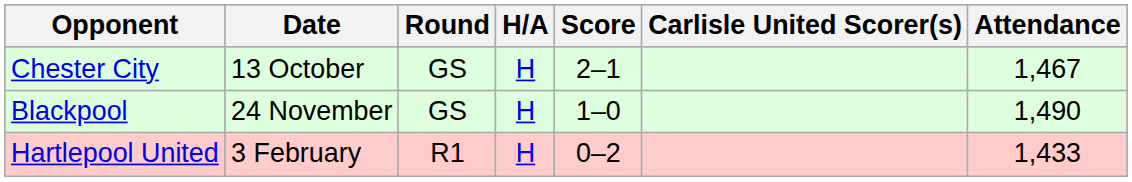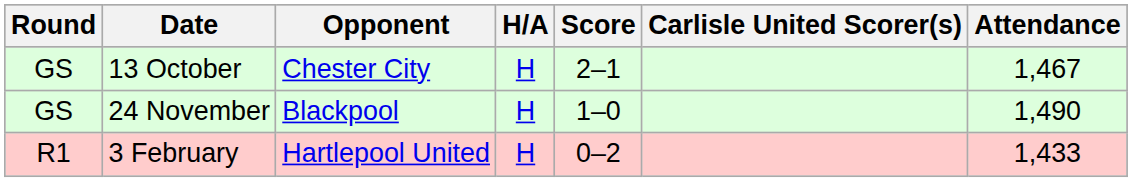 <table class="wikitable" style="text-align:center">
 <tr>
+<th>Round</th>
+<th>Date</th>
 <th>Opponent</th>
-<th>Date</th>
-<th>Round</th>
 <th>H/A</th>
 <th>Score</th>
 <th>Carlisle United Scorer(s)</th>
 <th>Attendance</th>
 </tr>
 <tr bgcolor=#ddffdd>
+<td>GS</td>
+<td align=left>13 October</td>
 <td align=left><a href='#'>Chester City</a></td>
-<td align=left>13 October</td>
-<td>GS</td>
 <td><a href='#'>H</a></td>
 <td>2–1</td>
 <td align=left></td>
 <td>1,467</td>
 </tr>
 <tr bgcolor=#ddffdd>
+<td>GS</td>
+<td align=left>24 November</td>
 <td align=left><a href='#'>Blackpool</a></td>
-<td align=left>24 November</td>
-<td>GS</td>
 <td><a href='#'>H</a></td>
 <td>1–0</td>
 <td align=left></td>
 <td>1,490</td>
 </tr>
 <tr bgcolor=#FFCCCC>
+<td>R1</td>
+<td align=left>3 February</td>
 <td align=left><a href='#'>Hartlepool United</a></td>
-<td align=left>3 February</td>
-<td>R1</td>
 <td><a href='#'>H</a></td>
 <td>0–2</td>
 <td align=left></td>
 <td>1,433</td>
 </tr>
 </table>
